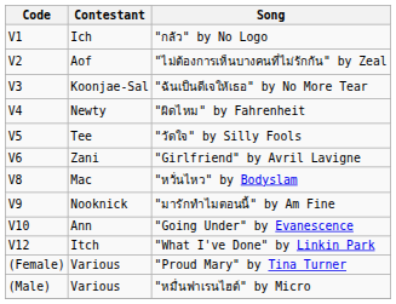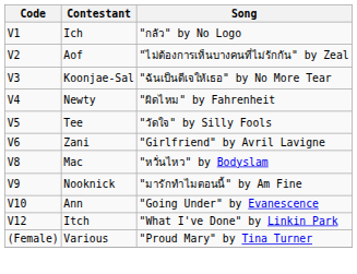 <table class="wikitable">
 <tr>
 <th>Code</th>
 <th>Contestant</th>
 <th>Song</th>
 </tr>
 <tr>
 <td>V1</td>
 <td>Ich</td>
 <td>"กลัว" by No Logo</td>
 </tr>
 <tr>
 <td>V2</td>
 <td>Aof</td>
 <td>"ไม่ต้องการเห็นบางคนที่ไม่รักกัน" by Zeal</td>
 </tr>
 <tr>
 <td>V3</td>
 <td>Koonjae-Sal</td>
 <td>"ฉันเป็นดีเจให้เธอ" by No More Tear</td>
 </tr>
 <tr>
 <td>V4</td>
 <td>Newty</td>
 <td>"ผิดไหม" by Fahrenheit</td>
 </tr>
 <tr>
 <td>V5</td>
 <td>Tee</td>
 <td>"วัดใจ" by Silly Fools</td>
 </tr>
 <tr>
 <td>V6</td>
 <td>Zani</td>
 <td>"Girlfriend" by Avril Lavigne</td>
 </tr>
 <tr>
 <td>V8</td>
 <td>Mac</td>
 <td>"หวั่นไหว" by <a href='#'>Bodyslam</a></td>
 </tr>
 <tr>
 <td>V9</td>
 <td>Nooknick</td>
 <td>"มารักทำไมตอนนี้" by Am Fine</td>
 </tr>
 <tr>
 <td>V10</td>
 <td>Ann</td>
 <td>"Going Under" by <a href='#'>Evanescence</a></td>
 </tr>
 <tr>
 <td>V12</td>
 <td>Itch</td>
 <td>"What I've Done" by <a href='#'>Linkin Park</a></td>
 </tr>
 <tr>
 <td>(Female)</td>
 <td>Various</td>
 <td>"Proud Mary" by <a href='#'>Tina Turner</a></td>
 </tr>
 <tr>
-<td>(Male)</td>
-<td>Various</td>
-<td>"หมื่นฟาเรนไฮต์" by Micro</td>
-</tr>
-<tr>
 </tr>
 </table>
